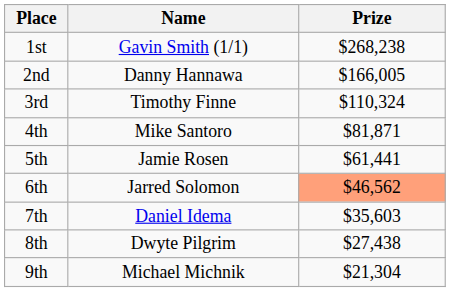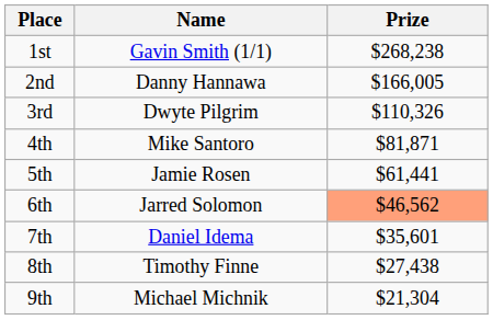 <table class="wikitable">
 <tr>
 <th width="50">Place</th>
 <th width="200">Name</th>
 <th width="125">Prize</th>
 </tr>
 <tr>
 <td align = "center">1st</td>
 <td align = "center"><a href='#'>Gavin Smith</a> (1/1)</td>
 <td align = "center">$268,238</td>
 </tr>
 <tr>
 <td align = "center">2nd</td>
 <td align = "center">Danny Hannawa</td>
 <td align = "center">$166,005</td>
 </tr>
 <tr>
 <td align = "center">3rd</td>
-<td align = "center">Timothy Finne</td>
-<td align = "center">$110,324</td>
+<td align = "center">Dwyte Pilgrim</td>
+<td align = "center">$110,326</td>
 </tr>
 <tr>
 <td align = "center">4th</td>
 <td align = "center">Mike Santoro</td>
 <td align = "center">$81,871</td>
 </tr>
 <tr>
 <td align = "center">5th</td>
 <td align = "center">Jamie Rosen</td>
 <td align = "center">$61,441</td>
 </tr>
 <tr>
 <td align = "center">6th</td>
 <td align = "center">Jarred Solomon</td>
 <td align = "center" style="background: lightsalmon;">$46,562</td>
 </tr>
 <tr>
 <td align = "center">7th</td>
 <td align = "center"><a href='#'>Daniel Idema</a></td>
-<td align = "center">$35,603</td>
+<td align = "center">$35,601</td>
 </tr>
 <tr>
 <td align = "center">8th</td>
-<td align = "center">Dwyte Pilgrim</td>
+<td align = "center">Timothy Finne</td>
 <td align = "center">$27,438</td>
 </tr>
 <tr>
 <td align = "center">9th</td>
 <td align = "center">Michael Michnik</td>
 <td align = "center">$21,304</td>
 </tr>
 </table>
